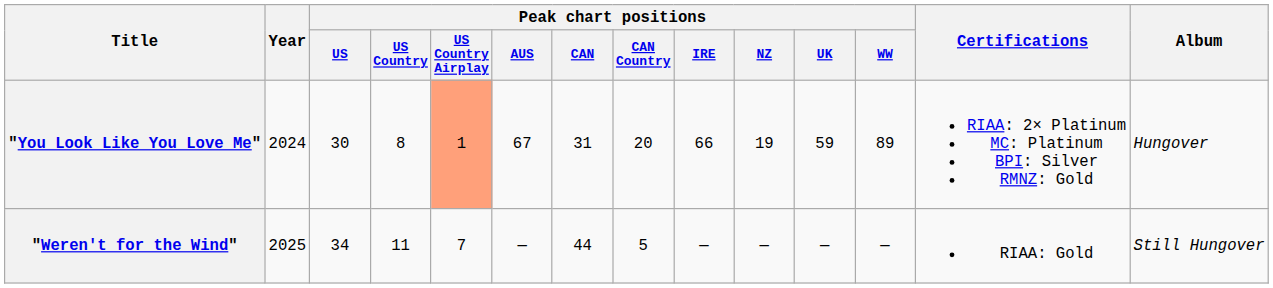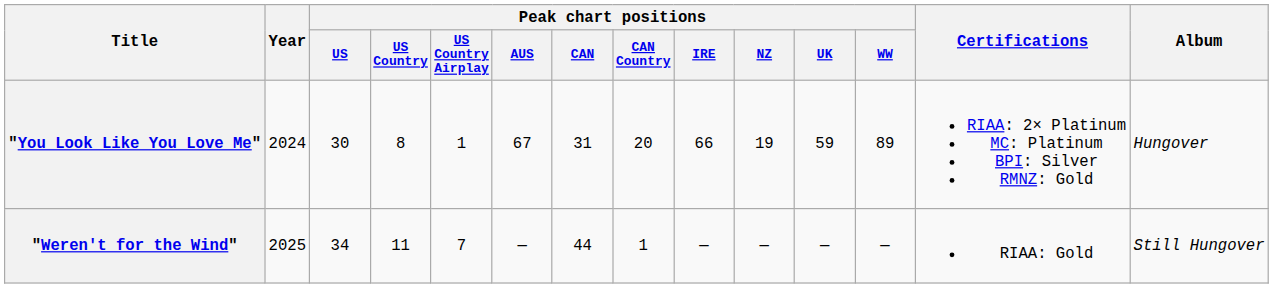 <table class="wikitable plainrowheaders" style="text-align:center">
 <tr>
 <th scope="col" rowspan="2">Title</th>
 <th scope="col" rowspan="2">Year</th>
 <th scope="col" colspan="10">Peak chart positions</th>
 <th scope="col" rowspan="2"><a href='#'>Certifications</a></th>
 <th scope="col" rowspan="2">Album</th>
 </tr>
 <tr style="font-size:smaller;">
 <th scope="col" width="45"><a href='#'>US</a><br></th>
 <th scope="col" width="45"><a href='#'>US Country</a><br></th>
 <th scope="col" width="45"><a href='#'>US Country Airplay</a><br></th>
 <th scope="col" width="45"><a href='#'>AUS</a><br></th>
 <th scope="col" width="45"><a href='#'>CAN</a><br></th>
 <th scope="col" width="45"><a href='#'>CAN Country</a><br></th>
 <th scope="col" width="45"><a href='#'>IRE</a><br></th>
 <th scope="col" width="45"><a href='#'>NZ</a><br></th>
 <th scope="col" width="45"><a href='#'>UK</a><br></th>
 <th scope="col" width="45"><a href='#'>WW</a><br></th>
 </tr>
 <tr>
 <th scope="row">"<a href='#'>You Look Like You Love Me</a>"<br></th>
 <td>2024</td>
 <td>30</td>
 <td>8</td>
-<td style="background: lightsalmon;">1</td>
+<td>1</td>
 <td>67</td>
 <td>31</td>
 <td>20</td>
 <td>66</td>
 <td>19</td>
 <td>59</td>
 <td>89</td>
 <td><br><ul><li><a href='#'>RIAA</a>: 2× Platinum</li><li><a href='#'>MC</a>: Platinum</li><li><a href='#'>BPI</a>: Silver</li><li><a href='#'>RMNZ</a>: Gold</li></ul></td>
 <td align="left"><em>Hungover</em></td>
 </tr>
 <tr>
 <th scope="row">"<a href='#'>Weren't for the Wind</a>"</th>
 <td>2025</td>
 <td>34</td>
 <td>11</td>
 <td>7</td>
 <td>—</td>
 <td>44</td>
-<td>5</td>
+<td>1</td>
 <td>—</td>
 <td>—</td>
 <td>—</td>
 <td>—</td>
 <td><br><ul><li>RIAA: Gold</li></ul></td>
 <td><em>Still Hungover</em></td>
 </tr>
 </table>
